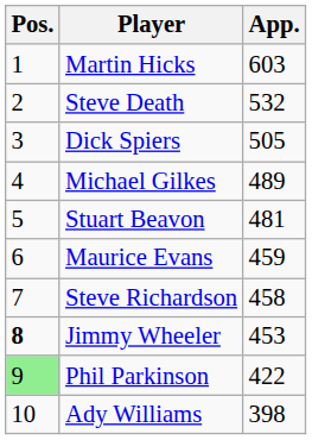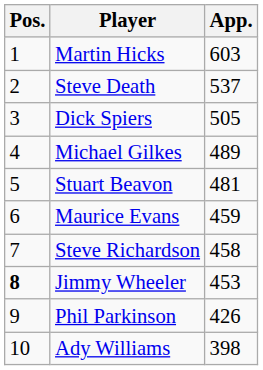 <table class="wikitable" border="1">
 <tr>
 <th>Pos.</th>
 <th>Player</th>
 <th>App.</th>
 </tr>
 <tr>
 <td>1</td>
 <td> <a href='#'>Martin Hicks</a></td>
 <td>603</td>
 </tr>
 <tr>
 <td>2</td>
 <td> <a href='#'>Steve Death</a></td>
-<td>532</td>
+<td>537</td>
 </tr>
 <tr>
 <td>3</td>
 <td> <a href='#'>Dick Spiers</a></td>
 <td>505</td>
 </tr>
 <tr>
 <td>4</td>
 <td> <a href='#'>Michael Gilkes</a></td>
 <td>489</td>
 </tr>
 <tr>
 <td>5</td>
 <td> <a href='#'>Stuart Beavon</a></td>
 <td>481</td>
 </tr>
 <tr>
 <td>6</td>
 <td> <a href='#'>Maurice Evans</a></td>
 <td>459</td>
 </tr>
 <tr>
 <td>7</td>
 <td> <a href='#'>Steve Richardson</a></td>
 <td>458</td>
 </tr>
 <tr>
 <td><strong>8</strong></td>
 <td> <a href='#'>Jimmy Wheeler</a></td>
 <td>453</td>
 </tr>
 <tr>
-<td style="background: lightgreen;">9</td>
+<td>9</td>
 <td> <a href='#'>Phil Parkinson</a></td>
-<td>422</td>
+<td>426</td>
 </tr>
 <tr>
 <td>10</td>
 <td> <a href='#'>Ady Williams</a></td>
 <td>398</td>
 </tr>
 </table>
